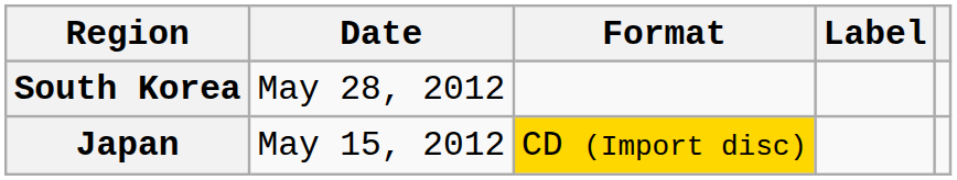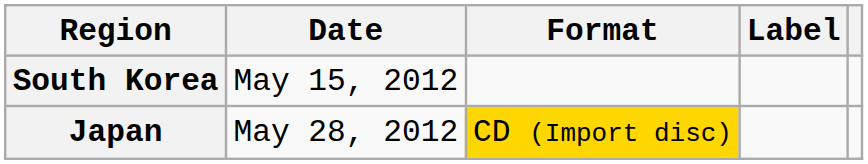 <table class="wikitable plainrowheaders">
 <tr>
 <th scope="col">Region</th>
 <th scope="col">Date</th>
 <th scope="col">Format</th>
 <th scope="col">Label</th>
 <th scope="col"></th>
 </tr>
 <tr>
 <th scope="row">South Korea</th>
-<td>May 28, 2012</td>
+<td>May 15, 2012</td>
 <td></td>
 <td></td>
 <td style="text-align:center"></td>
 </tr>
 <tr>
 <th scope="row">Japan</th>
-<td>May 15, 2012</td>
+<td>May 28, 2012</td>
 <td style="background: gold;">CD <small>(Import disc)</small></td>
 <td></td>
 <td style="text-align:center"></td>
 </tr>
 </table>
